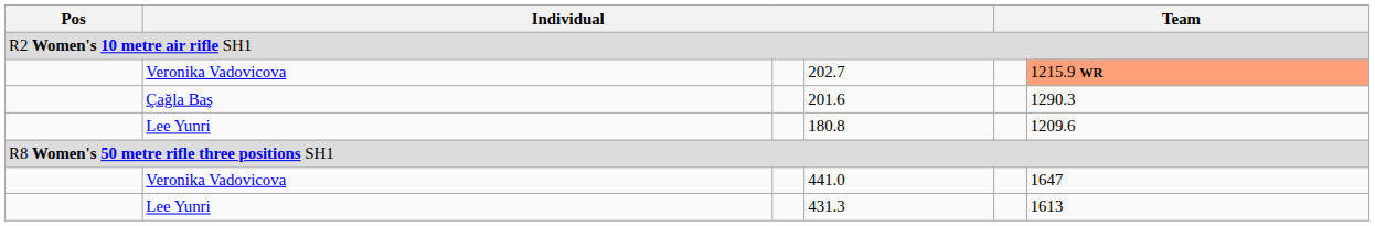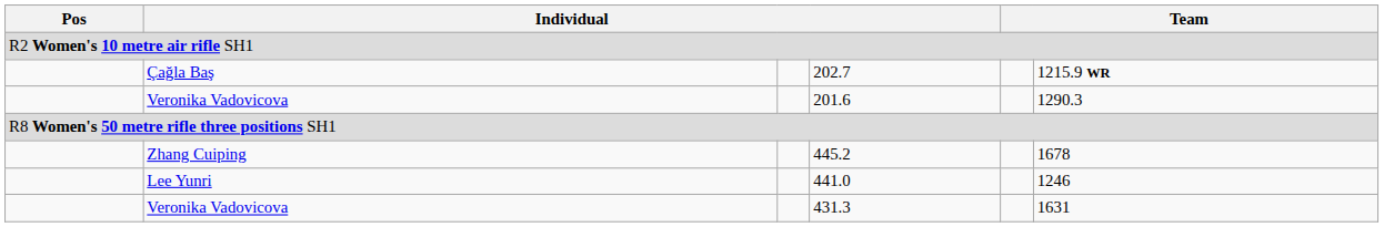 <table class=wikitable style="width:95%; font-size: 90%;">
 <tr>
 <th>Pos</th>
 <th colspan=3>Individual</th>
 <th colspan=2>Team</th>
 </tr>
 <tr>
 <td colspan=6 style="background:#dcdcdc">R2 <strong>Women's <a href='#'>10 metre air rifle</a></strong> SH1</td>
 </tr>
 <tr>
 <td></td>
-<td><a href='#'>Veronika Vadovicova</a></td>
+<td><a href='#'>Çağla Baş</a></td>
 <td></td>
 <td>202.7</td>
 <td></td>
-<td style="background: lightsalmon;">1215.9 <small><strong>WR</strong></small></td>
+<td>1215.9 <small><strong>WR</strong></small></td>
 </tr>
 <tr>
 <td></td>
-<td><a href='#'>Çağla Baş</a></td>
+<td><a href='#'>Veronika Vadovicova</a></td>
 <td></td>
 <td>201.6</td>
 <td></td>
 <td>1290.3</td>
 </tr>
 <tr>
+<td colspan=6 style="background:#dcdcdc">R8 <strong>Women's <a href='#'>50 metre rifle three positions</a></strong> SH1</td>
+</tr>
+<tr>
+<td></td>
+<td><a href='#'>Zhang Cuiping</a></td>
+<td></td>
+<td>445.2</td>
+<td></td>
+<td>1678</td>
+</tr>
+<tr>
 <td></td>
 <td><a href='#'>Lee Yunri</a></td>
 <td></td>
-<td>180.8</td>
+<td>441.0</td>
 <td></td>
-<td>1209.6</td>
-</tr>
-<tr>
-<td colspan=6 style="background:#dcdcdc">R8 <strong>Women's <a href='#'>50 metre rifle three positions</a></strong> SH1</td>
+<td>1246</td>
 </tr>
 <tr>
 <td></td>
 <td><a href='#'>Veronika Vadovicova</a></td>
 <td></td>
-<td>441.0</td>
-<td></td>
-<td>1647</td>
-</tr>
-<tr>
-<td></td>
-<td><a href='#'>Lee Yunri</a></td>
-<td></td>
 <td>431.3</td>
 <td></td>
-<td>1613</td>
+<td>1631</td>
 </tr>
 </table>
